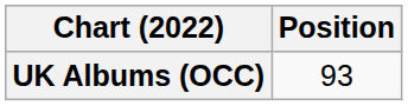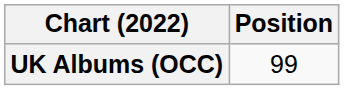 <table class="wikitable plainrowheaders" style="text-align:center">
 <tr>
 <th scope="col">Chart (2022)</th>
 <th scope="col">Position</th>
 </tr>
 <tr>
 <th scope="row">UK Albums (OCC)</th>
-<td>93</td>
+<td>99</td>
 </tr>
 </table>
